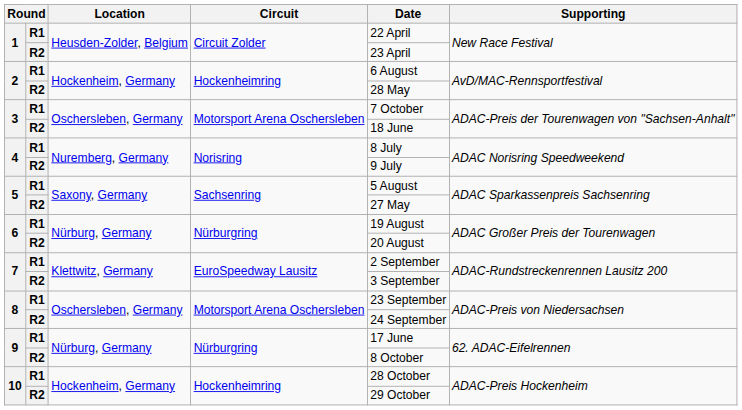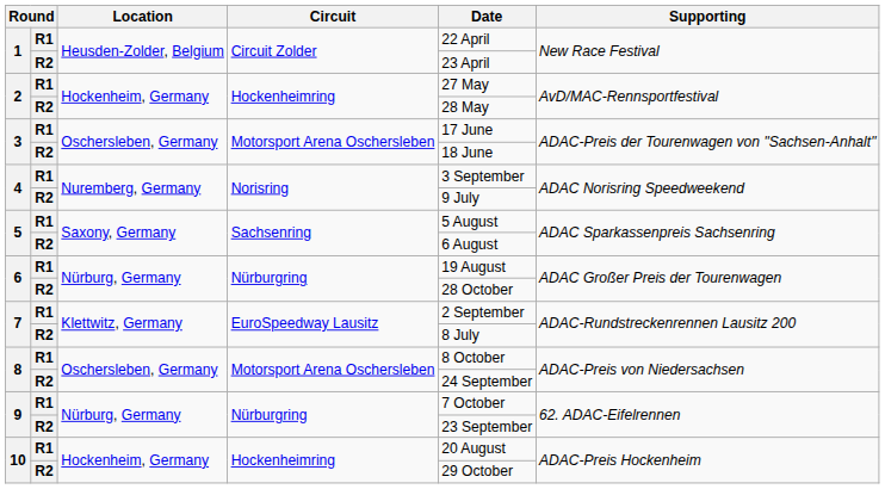 <table class="wikitable" style="font-size: 85%;">
 <tr>
 <th colspan=2>Round</th>
 <th>Location</th>
 <th>Circuit</th>
 <th>Date</th>
 <th>Supporting</th>
 </tr>
 <tr>
 <th rowspan=2>1</th>
 <th>R1</th>
 <td rowspan=2><a href='#'>Heusden-Zolder</a>, <a href='#'>Belgium</a></td>
 <td rowspan=2><a href='#'>Circuit Zolder</a></td>
 <td>22 April</td>
 <td rowspan=2><em>New Race Festival</em></td>
 </tr>
 <tr>
 <th>R2</th>
 <td>23 April</td>
 </tr>
 <tr>
 <th rowspan=2>2</th>
 <th>R1</th>
 <td rowspan=2><a href='#'>Hockenheim</a>, <a href='#'>Germany</a></td>
 <td rowspan=2><a href='#'>Hockenheimring</a></td>
-<td>6 August</td>
+<td>27 May</td>
 <td rowspan=2><em>AvD/MAC-Rennsportfestival</em></td>
 </tr>
 <tr>
 <th>R2</th>
 <td>28 May</td>
 </tr>
 <tr>
 <th rowspan=2>3</th>
 <th>R1</th>
 <td rowspan=2><a href='#'>Oschersleben</a>, <a href='#'>Germany</a></td>
 <td rowspan=2><a href='#'>Motorsport Arena Oschersleben</a></td>
-<td>7 October</td>
+<td>17 June</td>
 <td rowspan=2><em>ADAC-Preis der Tourenwagen von "Sachsen-Anhalt"</em></td>
 </tr>
 <tr>
 <th>R2</th>
 <td>18 June</td>
 </tr>
 <tr>
 <th rowspan=2>4</th>
 <th>R1</th>
 <td rowspan=2><a href='#'>Nuremberg</a>, <a href='#'>Germany</a></td>
 <td rowspan=2><a href='#'>Norisring</a></td>
-<td>8 July</td>
+<td>3 September</td>
 <td rowspan=2><em>ADAC Norisring Speedweekend</em></td>
 </tr>
 <tr>
 <th>R2</th>
 <td>9 July</td>
 </tr>
 <tr>
 <th rowspan=2>5</th>
 <th>R1</th>
 <td rowspan=2><a href='#'>Saxony</a>, <a href='#'>Germany</a></td>
 <td rowspan=2><a href='#'>Sachsenring</a></td>
 <td>5 August</td>
 <td rowspan=2><em>ADAC Sparkassenpreis Sachsenring</em></td>
 </tr>
 <tr>
 <th>R2</th>
-<td>27 May</td>
+<td>6 August</td>
 </tr>
 <tr>
 <th rowspan=2>6</th>
 <th>R1</th>
 <td rowspan=2><a href='#'>Nürburg</a>, <a href='#'>Germany</a></td>
 <td rowspan=2><a href='#'>Nürburgring</a></td>
 <td>19 August</td>
 <td rowspan=2><em>ADAC Großer Preis der Tourenwagen</em></td>
 </tr>
 <tr>
 <th>R2</th>
-<td>20 August</td>
+<td>28 October</td>
 </tr>
 <tr>
 <th rowspan=2>7</th>
 <th>R1</th>
 <td rowspan=2><a href='#'>Klettwitz</a>, <a href='#'>Germany</a></td>
 <td rowspan=2><a href='#'>EuroSpeedway Lausitz</a></td>
 <td>2 September</td>
 <td rowspan=2><em>ADAC-Rundstreckenrennen Lausitz 200</em></td>
 </tr>
 <tr>
 <th>R2</th>
-<td>3 September</td>
+<td>8 July</td>
 </tr>
 <tr>
 <th rowspan=2>8</th>
 <th>R1</th>
 <td rowspan=2><a href='#'>Oschersleben</a>, <a href='#'>Germany</a></td>
 <td rowspan=2><a href='#'>Motorsport Arena Oschersleben</a></td>
-<td>23 September</td>
+<td>8 October</td>
 <td rowspan=2><em>ADAC-Preis von Niedersachsen</em></td>
 </tr>
 <tr>
 <th>R2</th>
 <td>24 September</td>
 </tr>
 <tr>
 <th rowspan=2>9</th>
 <th>R1</th>
 <td rowspan=2><a href='#'>Nürburg</a>, <a href='#'>Germany</a></td>
 <td rowspan=2><a href='#'>Nürburgring</a></td>
-<td>17 June</td>
+<td>7 October</td>
 <td rowspan=2><em>62. ADAC-Eifelrennen</em></td>
 </tr>
 <tr>
 <th>R2</th>
-<td>8 October</td>
+<td>23 September</td>
 </tr>
 <tr>
 <th rowspan=2>10</th>
 <th>R1</th>
 <td rowspan=2><a href='#'>Hockenheim</a>, <a href='#'>Germany</a></td>
 <td rowspan=2><a href='#'>Hockenheimring</a></td>
-<td>28 October</td>
+<td>20 August</td>
 <td rowspan=2><em> ADAC-Preis Hockenheim </em></td>
 </tr>
 <tr>
 <th>R2</th>
 <td>29 October</td>
 </tr>
 </table>
